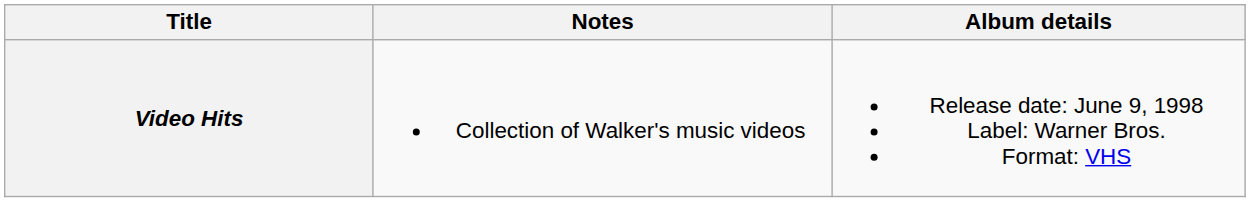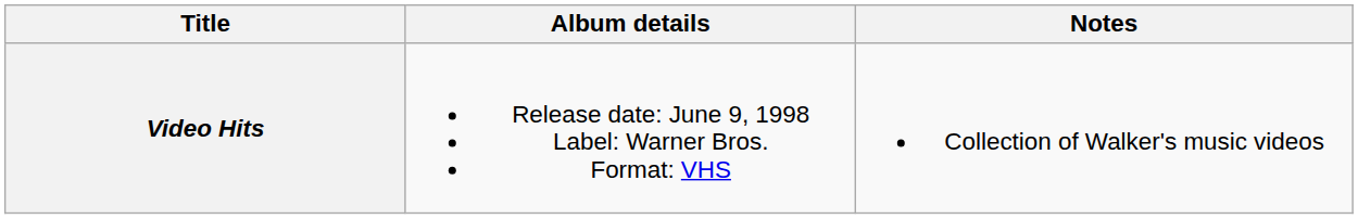 <table class="wikitable plainrowheaders" style="text-align:center;">
 <tr>
 <th style="width:16em;">Title</th>
+<th style="width:18em;">Album details</th>
 <th style="width:20em;">Notes</th>
-<th style="width:18em;">Album details</th>
 </tr>
 <tr>
 <th scope="row"><em>Video Hits</em></th>
+<td><br><ul><li>Release date: June 9, 1998</li><li>Label: Warner Bros.</li><li>Format: <a href='#'>VHS</a></li></ul></td>
 <td><br><ul><li>Collection of Walker's music videos</li></ul></td>
-<td><br><ul><li>Release date: June 9, 1998</li><li>Label: Warner Bros.</li><li>Format: <a href='#'>VHS</a></li></ul></td>
 </tr>
 </table>
